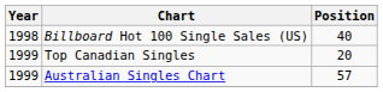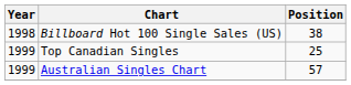 <table class="wikitable">
 <tr>
 <th>Year</th>
 <th>Chart</th>
 <th>Position</th>
 </tr>
 <tr>
 <td>1998</td>
 <td><em>Billboard</em> Hot 100 Single Sales (US)</td>
-<td style="text-align:center;">40</td>
+<td style="text-align:center;">38</td>
 </tr>
 <tr>
 <td>1999</td>
 <td>Top Canadian Singles</td>
-<td style="text-align:center;">20</td>
+<td style="text-align:center;">25</td>
 </tr>
 <tr>
 <td>1999</td>
 <td><a href='#'>Australian Singles Chart</a></td>
 <td style="text-align:center;">57</td>
 </tr>
 <tr>
 </tr>
 </table>
